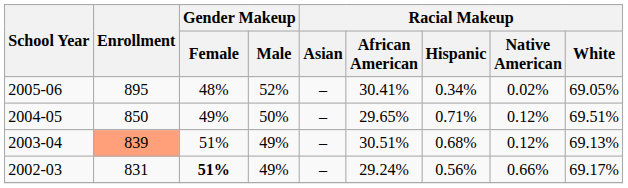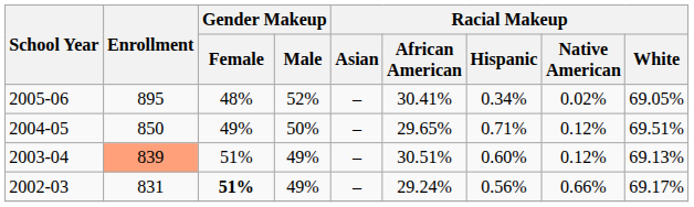 <table class="wikitable" style="font-size: 95%;">
 <tr>
 <th rowspan="2">School Year</th>
 <th rowspan="2">Enrollment</th>
 <th colspan="2">Gender Makeup</th>
 <th colspan="5">Racial Makeup</th>
 </tr>
 <tr>
 <th>Female</th>
 <th>Male</th>
 <th>Asian</th>
 <th>African <br>American</th>
 <th>Hispanic</th>
 <th>Native <br>American</th>
 <th>White</th>
 </tr>
 <tr>
 <td align="left">2005-06</td>
 <td align="center">895</td>
 <td align="center">48%</td>
 <td align="center">52%</td>
 <td align="center">–</td>
 <td align="center">30.41%</td>
 <td align="center">0.34%</td>
 <td align="center">0.02%</td>
 <td align="center">69.05%</td>
 </tr>
 <tr>
 <td align="left">2004-05</td>
 <td align="center">850</td>
 <td align="center">49%</td>
 <td align="center">50%</td>
 <td align="center">–</td>
 <td align="center">29.65%</td>
 <td align="center">0.71%</td>
 <td align="center">0.12%</td>
 <td align="center">69.51%</td>
 </tr>
 <tr>
 <td align="left">2003-04</td>
 <td align="center" style="background: lightsalmon;">839</td>
 <td align="center">51%</td>
 <td align="center">49%</td>
 <td align="center">–</td>
 <td align="center">30.51%</td>
-<td align="center">0.68%</td>
+<td align="center">0.60%</td>
 <td align="center">0.12%</td>
 <td align="center">69.13%</td>
 </tr>
 <tr>
 <td align="left">2002-03</td>
 <td align="center">831</td>
 <td align="center"><strong>51%</strong></td>
 <td align="center">49%</td>
 <td align="center">–</td>
 <td align="center">29.24%</td>
 <td align="center">0.56%</td>
 <td align="center">0.66%</td>
 <td align="center">69.17%</td>
 </tr>
 <tr>
 </tr>
 </table>
